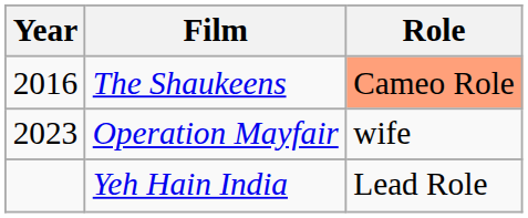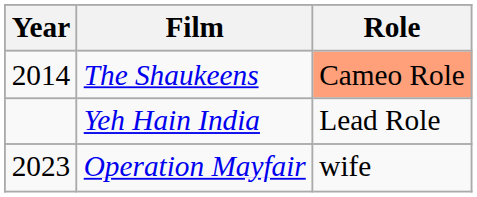 <table class="wikitable">
 <tr>
 <th>Year</th>
 <th>Film</th>
 <th>Role</th>
 </tr>
 <tr>
-<td>2016</td>
+<td>2014</td>
 <td><em><a href='#'>The Shaukeens</a></em></td>
 <td style="background: lightsalmon;">Cameo Role</td>
+</tr>
+<tr>
+<td></td>
+<td><em><a href='#'>Yeh Hain India</a></em></td>
+<td>Lead Role</td>
 </tr>
 <tr>
 <td>2023</td>
 <td><em><a href='#'>Operation Mayfair</a></em></td>
 <td>wife</td>
 </tr>
-<tr>
-<td></td>
-<td><em><a href='#'>Yeh Hain India</a></em></td>
-<td>Lead Role</td>
-</tr>
 </table>
